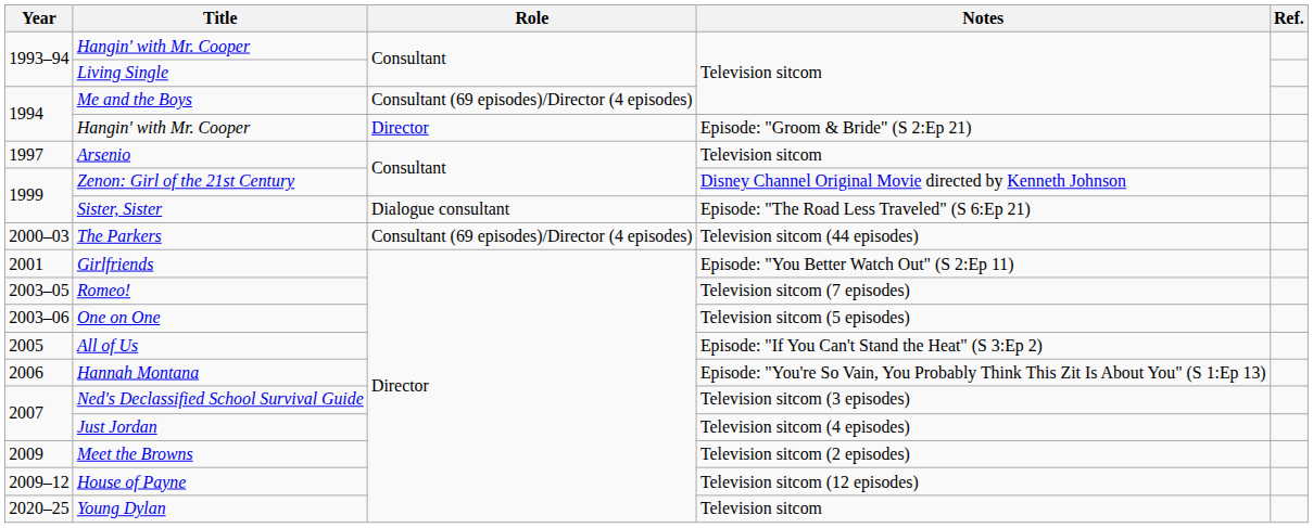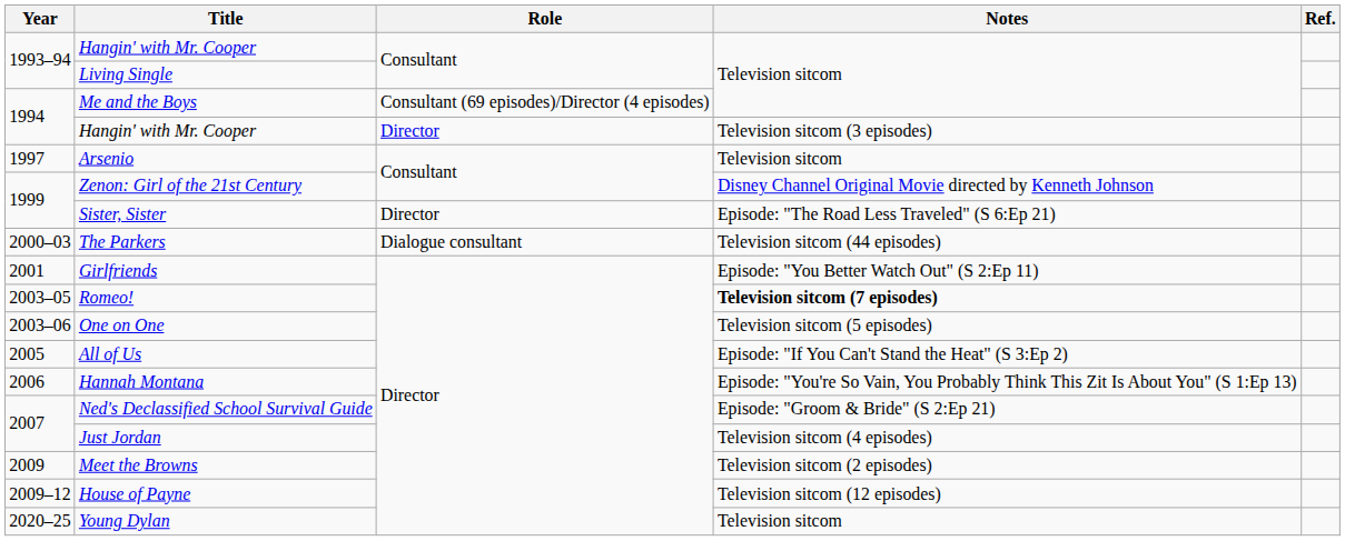 <table class="wikitable sortable">
 <tr>
 <th>Year</th>
 <th>Title</th>
 <th>Role</th>
 <th>Notes</th>
 <th>Ref.</th>
 </tr>
 <tr>
 <td rowspan="2">1993–94</td>
 <td><em><a href='#'>Hangin' with Mr. Cooper</a></em></td>
 <td rowspan="2">Consultant</td>
 <td rowspan="3">Television sitcom</td>
 <td></td>
 </tr>
 <tr>
 <td><em><a href='#'>Living Single</a></em></td>
 <td></td>
 </tr>
 <tr>
 <td rowspan="2">1994</td>
 <td><em><a href='#'>Me and the Boys</a></em></td>
 <td>Consultant (69 episodes)/Director (4 episodes)</td>
 <td></td>
 </tr>
 <tr>
 <td><em>Hangin' with Mr. Cooper</em></td>
 <td><a href='#'>Director</a></td>
-<td>Episode: "Groom & Bride" (S 2:Ep 21)</td>
+<td>Television sitcom (3 episodes)</td>
 <td></td>
 </tr>
 <tr>
 <td>1997</td>
 <td><em><a href='#'>Arsenio</a></em></td>
 <td rowspan="2">Consultant</td>
 <td>Television sitcom</td>
 <td></td>
 </tr>
 <tr>
 <td rowspan ="2">1999</td>
 <td><em><a href='#'>Zenon: Girl of the 21st Century</a></em></td>
 <td><a href='#'>Disney Channel Original Movie</a> directed by <a href='#'>Kenneth Johnson</a></td>
 <td></td>
 </tr>
 <tr>
 <td><em><a href='#'>Sister, Sister</a></em></td>
-<td>Dialogue consultant</td>
+<td>Director</td>
 <td>Episode: "The Road Less Traveled" (S 6:Ep 21)</td>
 <td></td>
 </tr>
 <tr>
 <td>2000–03</td>
 <td><em><a href='#'>The Parkers</a></em></td>
-<td>Consultant (69 episodes)/Director (4 episodes)</td>
+<td>Dialogue consultant</td>
 <td>Television sitcom (44 episodes)</td>
 <td></td>
 </tr>
 <tr>
 <td>2001</td>
 <td><em><a href='#'>Girlfriends</a></em></td>
 <td rowspan="20">Director</td>
 <td>Episode: "You Better Watch Out" (S 2:Ep 11)</td>
 <td></td>
 </tr>
 <tr>
 <td>2003–05</td>
 <td><em><a href='#'>Romeo!</a></em></td>
-<td>Television sitcom (7 episodes)</td>
+<td><strong>Television sitcom (7 episodes)</strong></td>
 <td></td>
 </tr>
 <tr>
 <td>2003–06</td>
 <td><em><a href='#'>One on One</a></em></td>
 <td>Television sitcom (5 episodes)</td>
 <td></td>
 </tr>
 <tr>
 <td>2005</td>
 <td><em><a href='#'>All of Us</a></em></td>
 <td>Episode: "If You Can't Stand the Heat" (S 3:Ep 2)</td>
 <td></td>
 </tr>
 <tr>
 <td>2006</td>
 <td><em><a href='#'>Hannah Montana</a></em></td>
 <td>Episode: "You're So Vain, You Probably Think This Zit Is About You" (S 1:Ep 13)</td>
 <td></td>
 </tr>
 <tr>
 <td rowspan="2">2007</td>
 <td><em><a href='#'>Ned's Declassified School Survival Guide</a></em></td>
-<td>Television sitcom (3 episodes)</td>
+<td>Episode: "Groom & Bride" (S 2:Ep 21)</td>
 <td></td>
 </tr>
 <tr>
 <td><em><a href='#'>Just Jordan</a></em></td>
 <td>Television sitcom (4 episodes)</td>
 <td></td>
 </tr>
 <tr>
 <td>2009</td>
 <td><em><a href='#'>Meet the Browns</a></em></td>
 <td>Television sitcom (2 episodes)</td>
 <td></td>
 </tr>
 <tr>
 <td>2009–12</td>
 <td><em><a href='#'>House of Payne</a></em></td>
 <td>Television sitcom (12 episodes)</td>
 <td></td>
 </tr>
 <tr>
 <td>2020–25</td>
 <td><em><a href='#'>Young Dylan</a></em></td>
 <td>Television sitcom</td>
 <td></td>
 </tr>
 </table>
